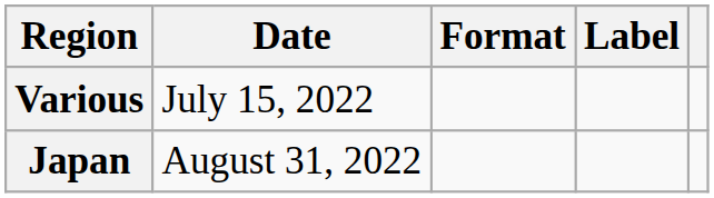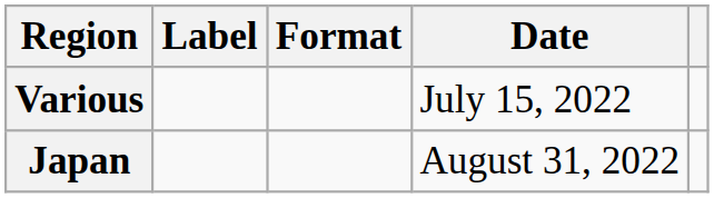 <table class="wikitable plainrowheaders">
 <tr>
 <th scope="col">Region</th>
+<th scope="col">Label</th>
+<th scope="col">Format</th>
 <th scope="col">Date</th>
-<th scope="col">Format</th>
-<th scope="col">Label</th>
 <th scope="col"></th>
 </tr>
 <tr>
 <th scope="row">Various</th>
-<td>July 15, 2022</td>
 <td></td>
 <td></td>
+<td>July 15, 2022</td>
 <td style="text-align:center;"></td>
 </tr>
 <tr>
 <th scope="row">Japan</th>
-<td>August 31, 2022</td>
 <td></td>
 <td></td>
+<td>August 31, 2022</td>
 <td align="center"></td>
 </tr>
 </table>
